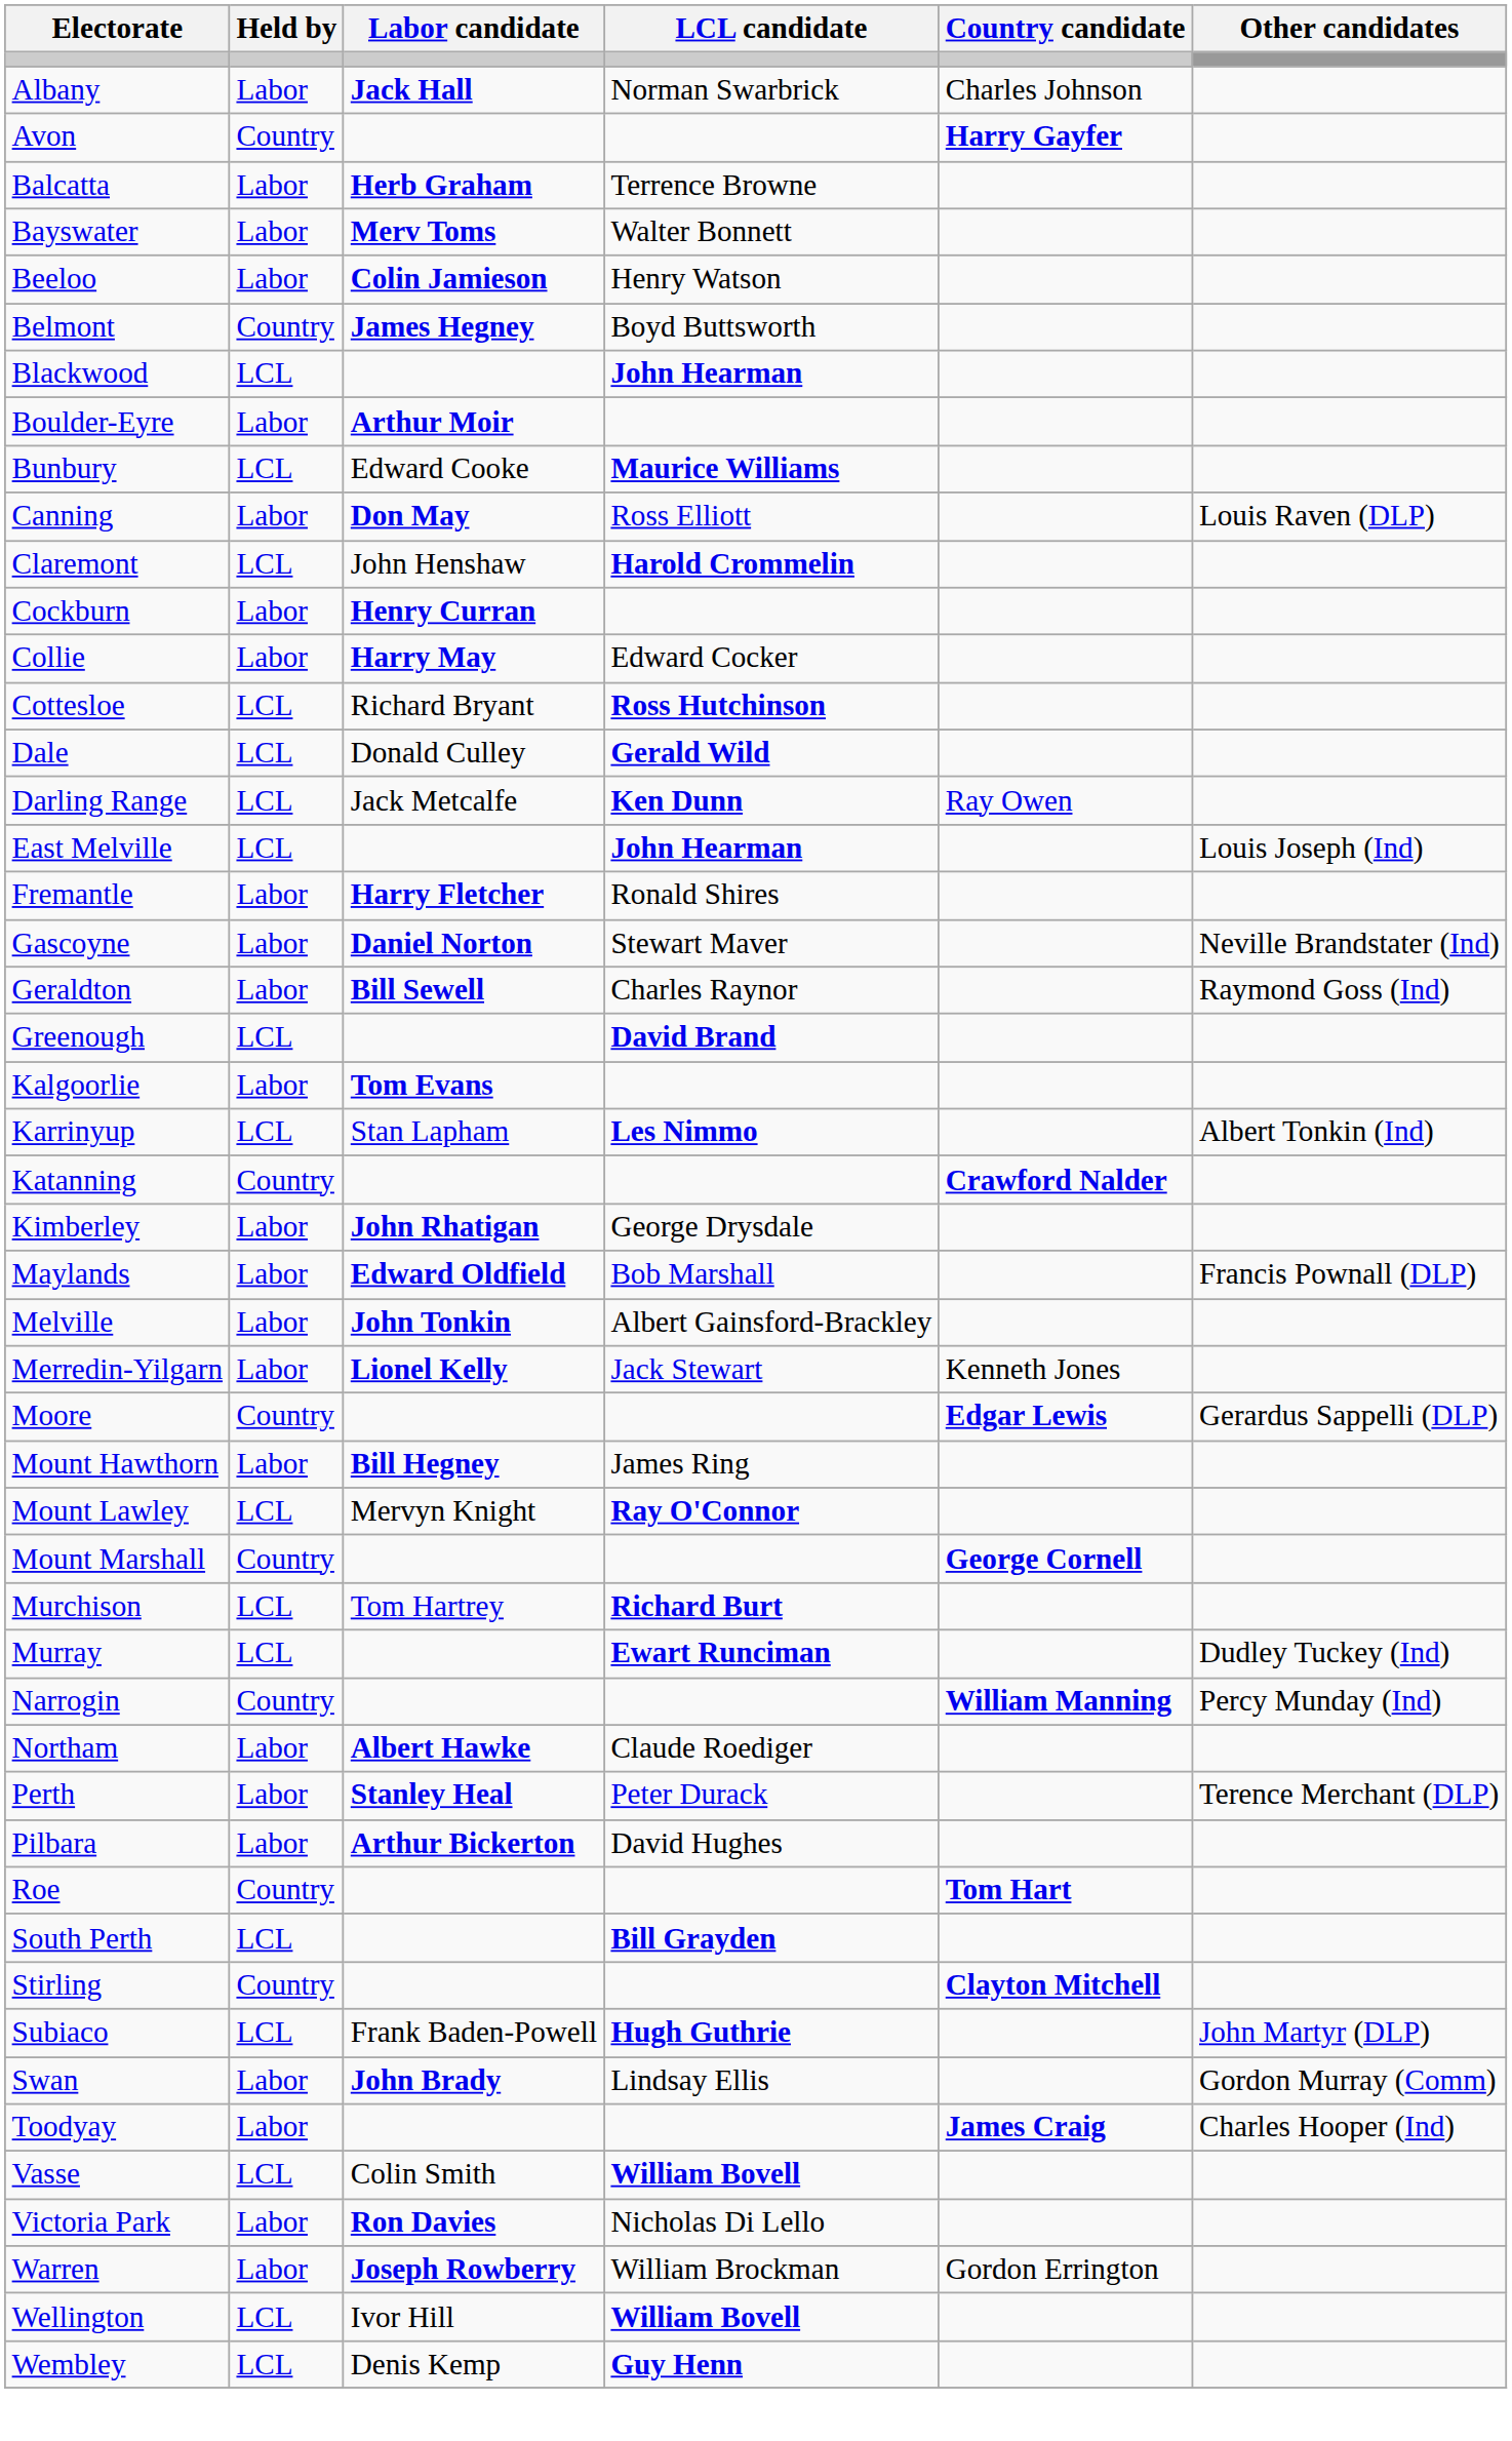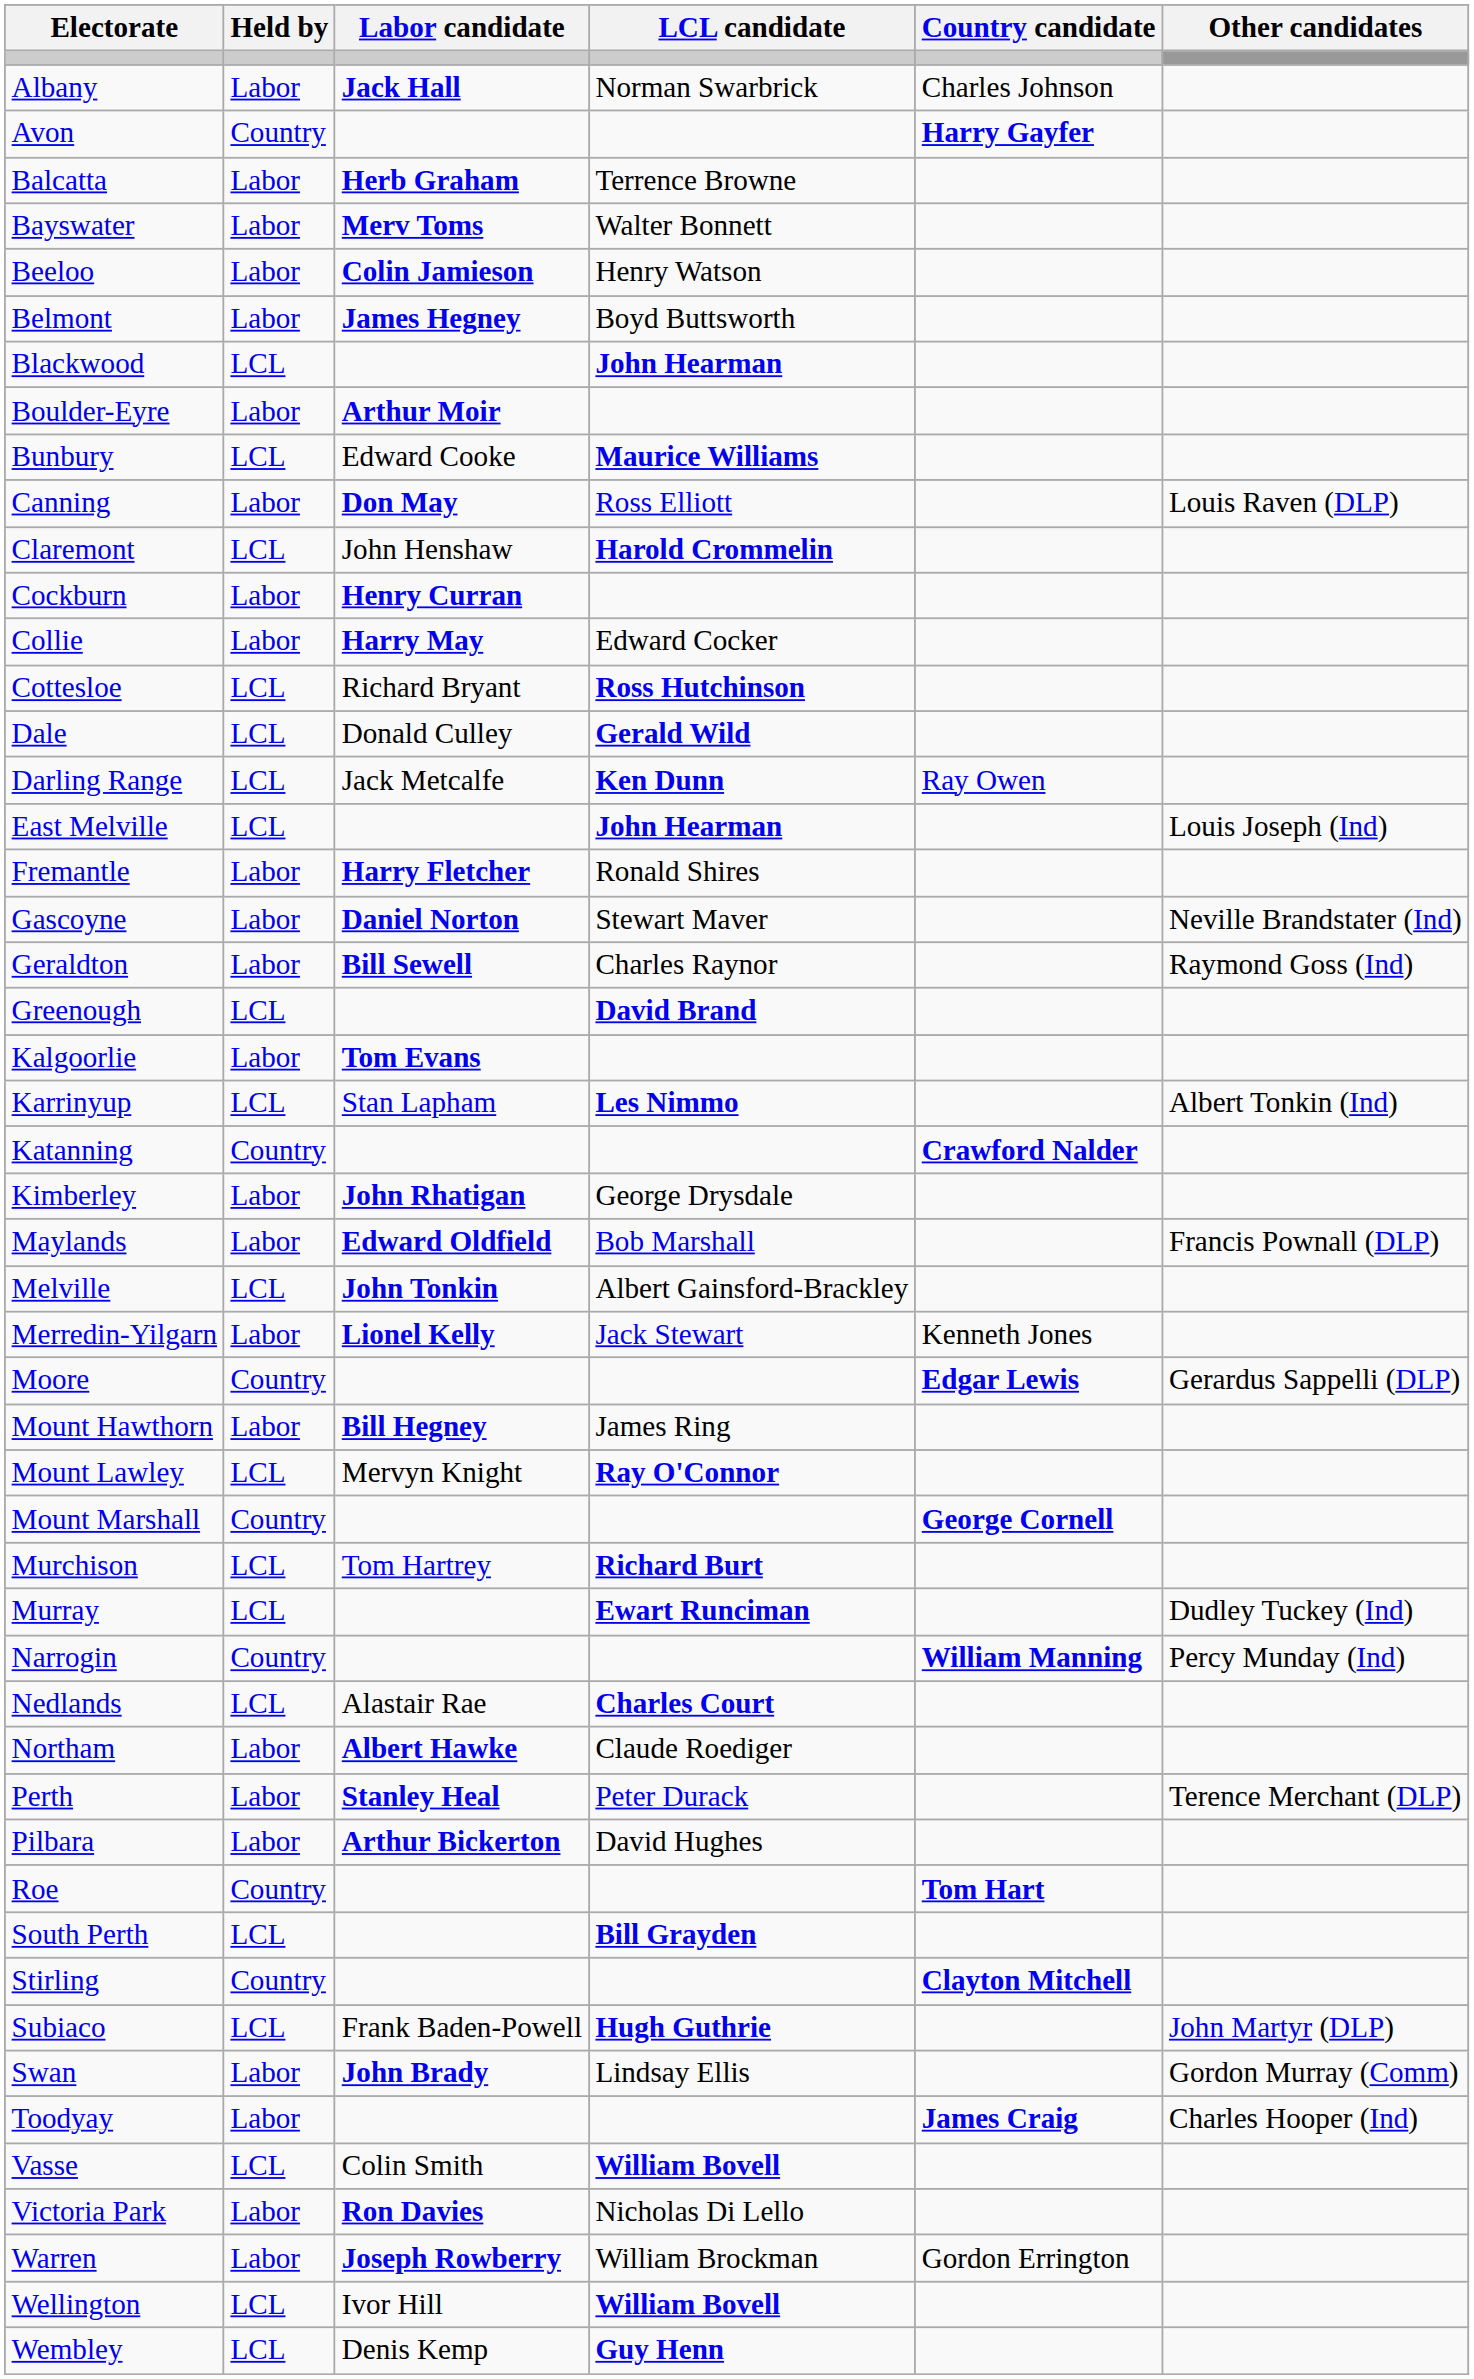 <table class="wikitable">
 <tr>
 <th>Electorate</th>
 <th>Held by</th>
 <th><a href='#'>Labor</a> candidate</th>
 <th><a href='#'>LCL</a> candidate</th>
 <th><a href='#'>Country</a> candidate</th>
 <th>Other candidates</th>
 </tr>
 <tr bgcolor="#cccccc">
 <td></td>
 <td></td>
 <td></td>
 <td></td>
 <td></td>
 <td bgcolor="#999999"></td>
 </tr>
 <tr>
 <td><a href='#'>Albany</a></td>
 <td><a href='#'>Labor</a></td>
 <td><strong><a href='#'>Jack Hall</a></strong></td>
 <td>Norman Swarbrick</td>
 <td>Charles Johnson</td>
 <td></td>
 </tr>
 <tr>
 <td><a href='#'>Avon</a></td>
 <td><a href='#'>Country</a></td>
 <td></td>
 <td></td>
 <td><strong><a href='#'>Harry Gayfer</a></strong></td>
 <td></td>
 </tr>
 <tr>
 <td><a href='#'>Balcatta</a></td>
 <td><a href='#'>Labor</a></td>
 <td><strong><a href='#'>Herb Graham</a></strong></td>
 <td>Terrence Browne</td>
 <td></td>
 <td></td>
 </tr>
 <tr>
 <td><a href='#'>Bayswater</a></td>
 <td><a href='#'>Labor</a></td>
 <td><strong><a href='#'>Merv Toms</a></strong></td>
 <td>Walter Bonnett</td>
 <td></td>
 <td></td>
 </tr>
 <tr>
 <td><a href='#'>Beeloo</a></td>
 <td><a href='#'>Labor</a></td>
 <td><strong><a href='#'>Colin Jamieson</a></strong></td>
 <td>Henry Watson</td>
 <td></td>
 <td></td>
 </tr>
 <tr>
 <td><a href='#'>Belmont</a></td>
-<td><a href='#'>Country</a></td>
+<td><a href='#'>Labor</a></td>
 <td><strong><a href='#'>James Hegney</a></strong></td>
 <td>Boyd Buttsworth</td>
 <td></td>
 <td></td>
 </tr>
 <tr>
 <td><a href='#'>Blackwood</a></td>
 <td><a href='#'>LCL</a></td>
 <td></td>
 <td><strong><a href='#'>John Hearman</a></strong></td>
 <td></td>
 <td></td>
 </tr>
 <tr>
 <td><a href='#'>Boulder-Eyre</a></td>
 <td><a href='#'>Labor</a></td>
 <td><strong><a href='#'>Arthur Moir</a></strong></td>
 <td></td>
 <td></td>
 <td></td>
 </tr>
 <tr>
 <td><a href='#'>Bunbury</a></td>
 <td><a href='#'>LCL</a></td>
 <td>Edward Cooke</td>
 <td><strong><a href='#'>Maurice Williams</a></strong></td>
 <td></td>
 <td></td>
 </tr>
 <tr>
 <td><a href='#'>Canning</a></td>
 <td><a href='#'>Labor</a></td>
 <td><strong><a href='#'>Don May</a></strong></td>
 <td><a href='#'>Ross Elliott</a></td>
 <td></td>
 <td>Louis Raven (<a href='#'>DLP</a>)</td>
 </tr>
 <tr>
 <td><a href='#'>Claremont</a></td>
 <td><a href='#'>LCL</a></td>
 <td>John Henshaw</td>
 <td><strong><a href='#'>Harold Crommelin</a></strong></td>
 <td></td>
 <td></td>
 </tr>
 <tr>
 <td><a href='#'>Cockburn</a></td>
 <td><a href='#'>Labor</a></td>
 <td><strong><a href='#'>Henry Curran</a></strong></td>
 <td></td>
 <td></td>
 <td></td>
 </tr>
 <tr>
 <td><a href='#'>Collie</a></td>
 <td><a href='#'>Labor</a></td>
 <td><strong><a href='#'>Harry May</a></strong></td>
 <td>Edward Cocker</td>
 <td></td>
 <td></td>
 </tr>
 <tr>
 <td><a href='#'>Cottesloe</a></td>
 <td><a href='#'>LCL</a></td>
 <td>Richard Bryant</td>
 <td><strong><a href='#'>Ross Hutchinson</a></strong></td>
 <td></td>
 <td></td>
 </tr>
 <tr>
 <td><a href='#'>Dale</a></td>
 <td><a href='#'>LCL</a></td>
 <td>Donald Culley</td>
 <td><strong><a href='#'>Gerald Wild</a></strong></td>
 <td></td>
 <td></td>
 </tr>
 <tr>
 <td><a href='#'>Darling Range</a></td>
 <td><a href='#'>LCL</a></td>
 <td>Jack Metcalfe</td>
 <td><strong><a href='#'>Ken Dunn</a></strong></td>
 <td><a href='#'>Ray Owen</a></td>
 <td></td>
 </tr>
 <tr>
 <td><a href='#'>East Melville</a></td>
 <td><a href='#'>LCL</a></td>
 <td></td>
 <td><strong><a href='#'>John Hearman</a></strong></td>
 <td></td>
 <td>Louis Joseph (<a href='#'>Ind</a>)</td>
 </tr>
 <tr>
 <td><a href='#'>Fremantle</a></td>
 <td><a href='#'>Labor</a></td>
 <td><strong><a href='#'>Harry Fletcher</a></strong></td>
 <td>Ronald Shires</td>
 <td></td>
 <td></td>
 </tr>
 <tr>
 <td><a href='#'>Gascoyne</a></td>
 <td><a href='#'>Labor</a></td>
 <td><strong><a href='#'>Daniel Norton</a></strong></td>
 <td>Stewart Maver</td>
 <td></td>
 <td>Neville Brandstater (<a href='#'>Ind</a>)</td>
 </tr>
 <tr>
 <td><a href='#'>Geraldton</a></td>
 <td><a href='#'>Labor</a></td>
 <td><strong><a href='#'>Bill Sewell</a></strong></td>
 <td>Charles Raynor</td>
 <td></td>
 <td>Raymond Goss (<a href='#'>Ind</a>)</td>
 </tr>
 <tr>
 <td><a href='#'>Greenough</a></td>
 <td><a href='#'>LCL</a></td>
 <td></td>
 <td><strong><a href='#'>David Brand</a></strong></td>
 <td></td>
 <td></td>
 </tr>
 <tr>
 <td><a href='#'>Kalgoorlie</a></td>
 <td><a href='#'>Labor</a></td>
 <td><strong><a href='#'>Tom Evans</a></strong></td>
 <td></td>
 <td></td>
 <td></td>
 </tr>
 <tr>
 <td><a href='#'>Karrinyup</a></td>
 <td><a href='#'>LCL</a></td>
 <td><a href='#'>Stan Lapham</a></td>
 <td><strong><a href='#'>Les Nimmo</a></strong></td>
 <td></td>
 <td>Albert Tonkin (<a href='#'>Ind</a>)</td>
 </tr>
 <tr>
 <td><a href='#'>Katanning</a></td>
 <td><a href='#'>Country</a></td>
 <td></td>
 <td></td>
 <td><strong><a href='#'>Crawford Nalder</a></strong></td>
 <td></td>
 </tr>
 <tr>
 <td><a href='#'>Kimberley</a></td>
 <td><a href='#'>Labor</a></td>
 <td><strong><a href='#'>John Rhatigan</a></strong></td>
 <td>George Drysdale</td>
 <td></td>
 <td></td>
 </tr>
 <tr>
 <td><a href='#'>Maylands</a></td>
 <td><a href='#'>Labor</a></td>
 <td><strong><a href='#'>Edward Oldfield</a></strong></td>
 <td><a href='#'>Bob Marshall</a></td>
 <td></td>
 <td>Francis Pownall (<a href='#'>DLP</a>)</td>
 </tr>
 <tr>
 <td><a href='#'>Melville</a></td>
-<td><a href='#'>Labor</a></td>
+<td><a href='#'>LCL</a></td>
 <td><strong><a href='#'>John Tonkin</a></strong></td>
 <td>Albert Gainsford-Brackley</td>
 <td></td>
 <td></td>
 </tr>
 <tr>
 <td><a href='#'>Merredin-Yilgarn</a></td>
 <td><a href='#'>Labor</a></td>
 <td><strong><a href='#'>Lionel Kelly</a></strong></td>
 <td><a href='#'>Jack Stewart</a></td>
 <td>Kenneth Jones</td>
 <td></td>
 </tr>
 <tr>
 <td><a href='#'>Moore</a></td>
 <td><a href='#'>Country</a></td>
 <td></td>
 <td></td>
 <td><strong><a href='#'>Edgar Lewis</a></strong></td>
 <td>Gerardus Sappelli (<a href='#'>DLP</a>)</td>
 </tr>
 <tr>
 <td><a href='#'>Mount Hawthorn</a></td>
 <td><a href='#'>Labor</a></td>
 <td><strong><a href='#'>Bill Hegney</a></strong></td>
 <td>James Ring</td>
 <td></td>
 <td></td>
 </tr>
 <tr>
 <td><a href='#'>Mount Lawley</a></td>
 <td><a href='#'>LCL</a></td>
 <td>Mervyn Knight</td>
 <td><strong><a href='#'>Ray O'Connor</a></strong></td>
 <td></td>
 <td></td>
 </tr>
 <tr>
 <td><a href='#'>Mount Marshall</a></td>
 <td><a href='#'>Country</a></td>
 <td></td>
 <td></td>
 <td><strong><a href='#'>George Cornell</a></strong></td>
 <td></td>
 </tr>
 <tr>
 <td><a href='#'>Murchison</a></td>
 <td><a href='#'>LCL</a></td>
 <td><a href='#'>Tom Hartrey</a></td>
 <td><strong><a href='#'>Richard Burt</a></strong></td>
 <td></td>
 <td></td>
 </tr>
 <tr>
 <td><a href='#'>Murray</a></td>
 <td><a href='#'>LCL</a></td>
 <td></td>
 <td><strong><a href='#'>Ewart Runciman</a></strong></td>
 <td></td>
 <td>Dudley Tuckey (<a href='#'>Ind</a>)</td>
 </tr>
 <tr>
 <td><a href='#'>Narrogin</a></td>
 <td><a href='#'>Country</a></td>
 <td></td>
 <td></td>
 <td><strong><a href='#'>William Manning</a></strong></td>
 <td>Percy Munday (<a href='#'>Ind</a>)</td>
+</tr>
+<tr>
+<td><a href='#'>Nedlands</a></td>
+<td><a href='#'>LCL</a></td>
+<td>Alastair Rae</td>
+<td><strong><a href='#'>Charles Court</a></strong></td>
+<td></td>
+<td></td>
 </tr>
 <tr>
 <td><a href='#'>Northam</a></td>
 <td><a href='#'>Labor</a></td>
 <td><strong><a href='#'>Albert Hawke</a></strong></td>
 <td>Claude Roediger</td>
 <td></td>
 <td></td>
 </tr>
 <tr>
 <td><a href='#'>Perth</a></td>
 <td><a href='#'>Labor</a></td>
 <td><strong><a href='#'>Stanley Heal</a></strong></td>
 <td><a href='#'>Peter Durack</a></td>
 <td></td>
 <td>Terence Merchant (<a href='#'>DLP</a>)</td>
 </tr>
 <tr>
 <td><a href='#'>Pilbara</a></td>
 <td><a href='#'>Labor</a></td>
 <td><strong><a href='#'>Arthur Bickerton</a></strong></td>
 <td>David Hughes</td>
 <td></td>
 <td></td>
 </tr>
 <tr>
 <td><a href='#'>Roe</a></td>
 <td><a href='#'>Country</a></td>
 <td></td>
 <td></td>
 <td><strong><a href='#'>Tom Hart</a></strong></td>
 <td></td>
 </tr>
 <tr>
 <td><a href='#'>South Perth</a></td>
 <td><a href='#'>LCL</a></td>
 <td></td>
 <td><strong><a href='#'>Bill Grayden</a></strong></td>
 <td></td>
 <td></td>
 </tr>
 <tr>
 <td><a href='#'>Stirling</a></td>
 <td><a href='#'>Country</a></td>
 <td></td>
 <td></td>
 <td><strong><a href='#'>Clayton Mitchell</a></strong></td>
 <td></td>
 </tr>
 <tr>
 <td><a href='#'>Subiaco</a></td>
 <td><a href='#'>LCL</a></td>
 <td>Frank Baden-Powell</td>
 <td><strong><a href='#'>Hugh Guthrie</a></strong></td>
 <td></td>
 <td><a href='#'>John Martyr</a> (<a href='#'>DLP</a>)</td>
 </tr>
 <tr>
 <td><a href='#'>Swan</a></td>
 <td><a href='#'>Labor</a></td>
 <td><strong><a href='#'>John Brady</a></strong></td>
 <td>Lindsay Ellis</td>
 <td></td>
 <td>Gordon Murray (<a href='#'>Comm</a>)</td>
 </tr>
 <tr>
 <td><a href='#'>Toodyay</a></td>
 <td><a href='#'>Labor</a></td>
 <td></td>
 <td></td>
 <td><strong><a href='#'>James Craig</a></strong></td>
 <td>Charles Hooper (<a href='#'>Ind</a>)</td>
 </tr>
 <tr>
 <td><a href='#'>Vasse</a></td>
 <td><a href='#'>LCL</a></td>
 <td>Colin Smith</td>
 <td><strong><a href='#'>William Bovell</a></strong></td>
 <td></td>
 <td></td>
 </tr>
 <tr>
 <td><a href='#'>Victoria Park</a></td>
 <td><a href='#'>Labor</a></td>
 <td><strong><a href='#'>Ron Davies</a></strong></td>
 <td>Nicholas Di Lello</td>
 <td></td>
 <td></td>
 </tr>
 <tr>
 <td><a href='#'>Warren</a></td>
 <td><a href='#'>Labor</a></td>
 <td><strong><a href='#'>Joseph Rowberry</a></strong></td>
 <td>William Brockman</td>
 <td>Gordon Errington</td>
 <td></td>
 </tr>
 <tr>
 <td><a href='#'>Wellington</a></td>
 <td><a href='#'>LCL</a></td>
 <td>Ivor Hill</td>
 <td><strong><a href='#'>William Bovell</a></strong></td>
 <td></td>
 <td></td>
 </tr>
 <tr>
 <td><a href='#'>Wembley</a></td>
 <td><a href='#'>LCL</a></td>
 <td>Denis Kemp</td>
 <td><strong><a href='#'>Guy Henn</a></strong></td>
 <td></td>
 <td></td>
 </tr>
 <tr>
 </tr>
 </table>
